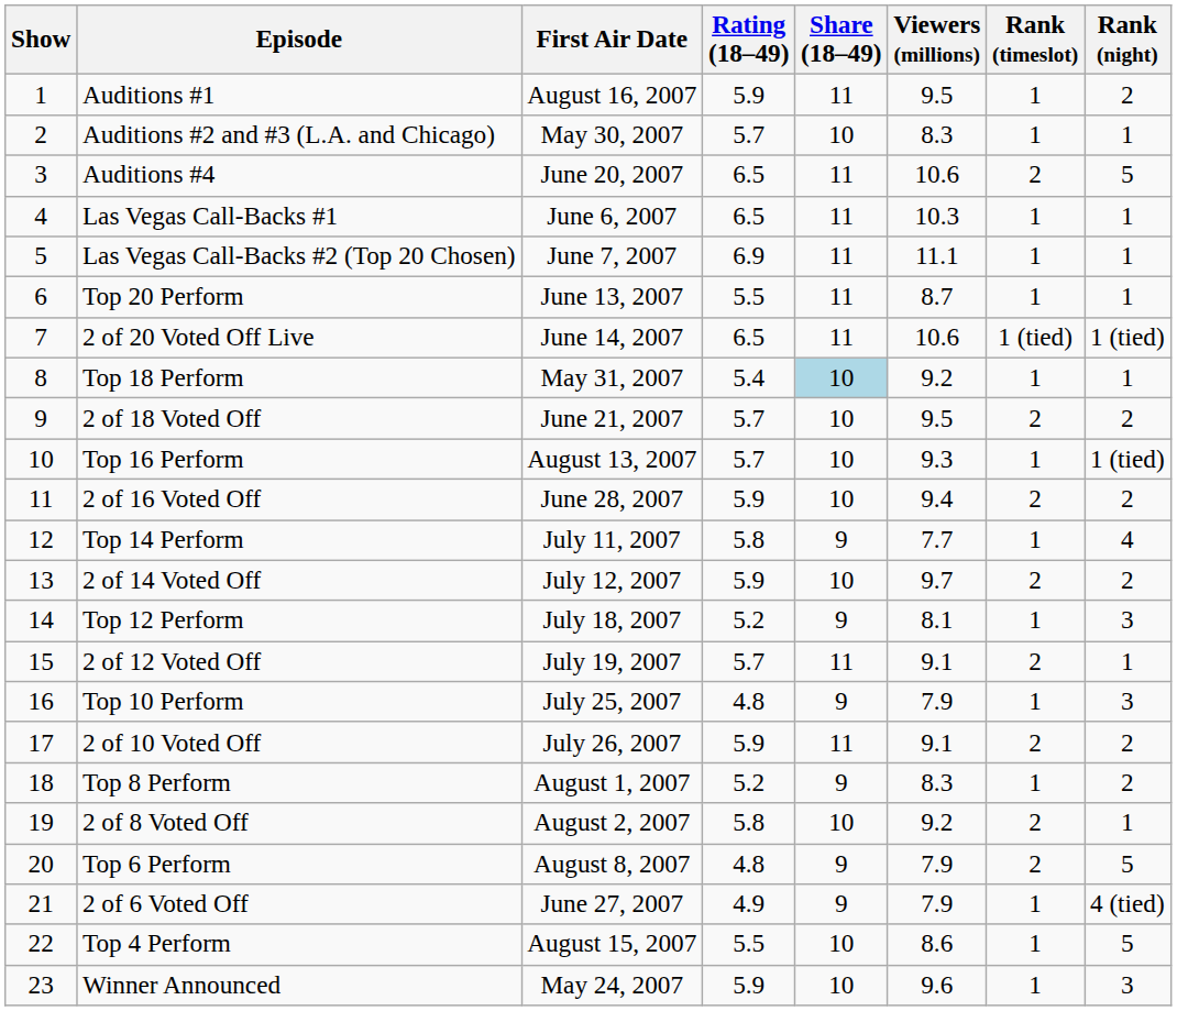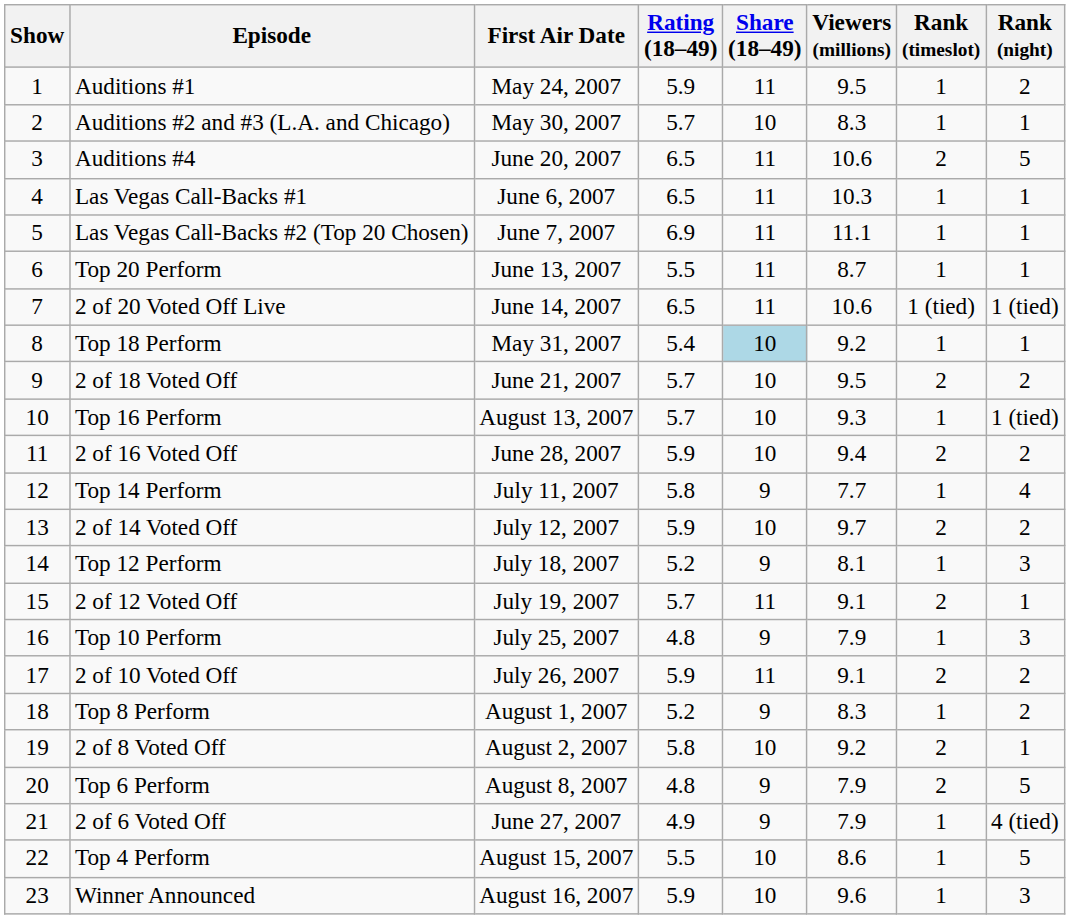 <table class="wikitable" style="text-align:center">
 <tr>
 <th>Show</th>
 <th>Episode</th>
 <th>First Air Date</th>
 <th><a href='#'>Rating</a><br>(18–49)</th>
 <th><a href='#'>Share</a><br>(18–49)</th>
 <th>Viewers<br><small>(millions)</small></th>
 <th>Rank<br><small>(timeslot)</small></th>
 <th>Rank<br><small>(night)</small></th>
 </tr>
 <tr>
 <td>1</td>
 <td style="text-align:left;">Auditions #1</td>
-<td>August 16, 2007</td>
+<td>May 24, 2007</td>
 <td>5.9</td>
 <td>11</td>
 <td>9.5</td>
 <td>1</td>
 <td>2</td>
 </tr>
 <tr>
 <td>2</td>
 <td style="text-align:left;">Auditions #2 and #3 (L.A. and Chicago)</td>
 <td>May 30, 2007</td>
 <td>5.7</td>
 <td>10</td>
 <td>8.3</td>
 <td>1</td>
 <td>1</td>
 </tr>
 <tr>
 <td>3</td>
 <td style="text-align:left;">Auditions #4</td>
 <td>June 20, 2007</td>
 <td>6.5</td>
 <td>11</td>
 <td>10.6</td>
 <td>2</td>
 <td>5</td>
 </tr>
 <tr>
 <td>4</td>
 <td style="text-align:left;">Las Vegas Call-Backs #1</td>
 <td>June 6, 2007</td>
 <td>6.5</td>
 <td>11</td>
 <td>10.3</td>
 <td>1</td>
 <td>1</td>
 </tr>
 <tr>
 <td>5</td>
 <td style="text-align:left;">Las Vegas Call-Backs #2 (Top 20 Chosen)</td>
 <td>June 7, 2007</td>
 <td>6.9</td>
 <td>11</td>
 <td>11.1</td>
 <td>1</td>
 <td>1</td>
 </tr>
 <tr>
 <td>6</td>
 <td style="text-align:left;">Top 20 Perform</td>
 <td>June 13, 2007</td>
 <td>5.5</td>
 <td>11</td>
 <td>8.7</td>
 <td>1</td>
 <td>1</td>
 </tr>
 <tr>
 <td>7</td>
 <td style="text-align:left;">2 of 20 Voted Off Live</td>
 <td>June 14, 2007</td>
 <td>6.5</td>
 <td>11</td>
 <td>10.6</td>
 <td>1 (tied)</td>
 <td>1 (tied)</td>
 </tr>
 <tr>
 <td>8</td>
 <td style="text-align:left;">Top 18 Perform</td>
 <td>May 31, 2007</td>
 <td>5.4</td>
 <td style="background: lightblue;">10</td>
 <td>9.2</td>
 <td>1</td>
 <td>1</td>
 </tr>
 <tr>
 <td>9</td>
 <td style="text-align:left;">2 of 18 Voted Off</td>
 <td>June 21, 2007</td>
 <td>5.7</td>
 <td>10</td>
 <td>9.5</td>
 <td>2</td>
 <td>2</td>
 </tr>
 <tr>
 <td>10</td>
 <td style="text-align:left;">Top 16 Perform</td>
 <td>August 13, 2007</td>
 <td>5.7</td>
 <td>10</td>
 <td>9.3</td>
 <td>1</td>
 <td>1 (tied)</td>
 </tr>
 <tr>
 <td>11</td>
 <td style="text-align:left;">2 of 16 Voted Off</td>
 <td>June 28, 2007</td>
 <td>5.9</td>
 <td>10</td>
 <td>9.4</td>
 <td>2</td>
 <td>2</td>
 </tr>
 <tr>
 <td>12</td>
 <td style="text-align:left;">Top 14 Perform</td>
 <td>July 11, 2007</td>
 <td>5.8</td>
 <td>9</td>
 <td>7.7</td>
 <td>1</td>
 <td>4</td>
 </tr>
 <tr>
 <td>13</td>
 <td style="text-align:left;">2 of 14 Voted Off</td>
 <td>July 12, 2007</td>
 <td>5.9</td>
 <td>10</td>
 <td>9.7</td>
 <td>2</td>
 <td>2</td>
 </tr>
 <tr>
 <td>14</td>
 <td style="text-align:left;">Top 12 Perform</td>
 <td>July 18, 2007</td>
 <td>5.2</td>
 <td>9</td>
 <td>8.1</td>
 <td>1</td>
 <td>3</td>
 </tr>
 <tr>
 <td>15</td>
 <td style="text-align:left;">2 of 12 Voted Off</td>
 <td>July 19, 2007</td>
 <td>5.7</td>
 <td>11</td>
 <td>9.1</td>
 <td>2</td>
 <td>1</td>
 </tr>
 <tr>
 <td>16</td>
 <td style="text-align:left;">Top 10 Perform</td>
 <td>July 25, 2007</td>
 <td>4.8</td>
 <td>9</td>
 <td>7.9</td>
 <td>1</td>
 <td>3</td>
 </tr>
 <tr>
 <td>17</td>
 <td style="text-align:left;">2 of 10 Voted Off</td>
 <td>July 26, 2007</td>
 <td>5.9</td>
 <td>11</td>
 <td>9.1</td>
 <td>2</td>
 <td>2</td>
 </tr>
 <tr>
 <td>18</td>
 <td style="text-align:left;">Top 8 Perform</td>
 <td>August 1, 2007</td>
 <td>5.2</td>
 <td>9</td>
 <td>8.3</td>
 <td>1</td>
 <td>2</td>
 </tr>
 <tr>
 <td>19</td>
 <td style="text-align:left;">2 of 8 Voted Off</td>
 <td>August 2, 2007</td>
 <td>5.8</td>
 <td>10</td>
 <td>9.2</td>
 <td>2</td>
 <td>1</td>
 </tr>
 <tr>
 <td>20</td>
 <td style="text-align:left;">Top 6 Perform</td>
 <td>August 8, 2007</td>
 <td>4.8</td>
 <td>9</td>
 <td>7.9</td>
 <td>2</td>
 <td>5</td>
 </tr>
 <tr>
 <td>21</td>
 <td style="text-align:left;">2 of 6 Voted Off</td>
 <td>June 27, 2007</td>
 <td>4.9</td>
 <td>9</td>
 <td>7.9</td>
 <td>1</td>
 <td>4 (tied)</td>
 </tr>
 <tr>
 <td>22</td>
 <td style="text-align:left;">Top 4 Perform</td>
 <td>August 15, 2007</td>
 <td>5.5</td>
 <td>10</td>
 <td>8.6</td>
 <td>1</td>
 <td>5</td>
 </tr>
 <tr>
 <td>23</td>
 <td style="text-align:left;">Winner Announced</td>
-<td>May 24, 2007</td>
+<td>August 16, 2007</td>
 <td>5.9</td>
 <td>10</td>
 <td>9.6</td>
 <td>1</td>
 <td>3</td>
 </tr>
 </table>
